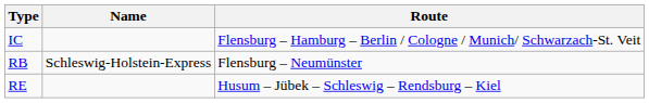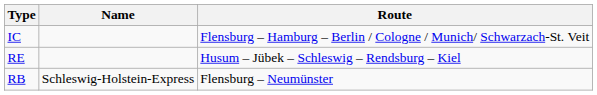 <table class="wikitable">
 <tr>
 <th>Type</th>
 <th>Name</th>
 <th>Route</th>
 </tr>
 <tr>
 <td><a href='#'>IC</a></td>
 <td></td>
 <td><a href='#'>Flensburg</a> – <a href='#'>Hamburg</a> – <a href='#'>Berlin</a> / <a href='#'>Cologne</a> / <a href='#'>Munich</a>/ <a href='#'>Schwarzach</a>-St. Veit</td>
 </tr>
 <tr>
+<td><a href='#'>RE</a></td>
+<td></td>
+<td><a href='#'>Husum</a> – Jübek – <a href='#'>Schleswig</a> – <a href='#'>Rendsburg</a> – <a href='#'>Kiel</a></td>
+</tr>
+<tr>
 <td><a href='#'>RB</a></td>
 <td>Schleswig-Holstein-Express</td>
 <td>Flensburg – <a href='#'>Neumünster</a></td>
 </tr>
-<tr>
-<td><a href='#'>RE</a></td>
-<td></td>
-<td><a href='#'>Husum</a> – Jübek – <a href='#'>Schleswig</a> – <a href='#'>Rendsburg</a> – <a href='#'>Kiel</a></td>
-</tr>
 </table>
